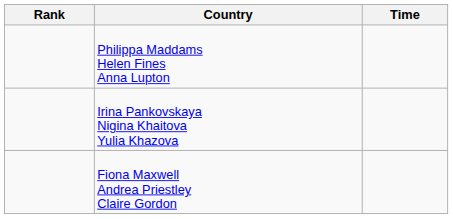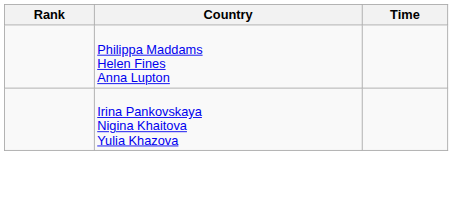 <table class="wikitable" width=80% style="font-size:90%; text-align:left;">
 <tr>
 <th>Rank</th>
 <th>Country</th>
 <th>Time</th>
 </tr>
 <tr>
 <td align="center"></td>
 <td><br><a href='#'>Philippa Maddams</a><br><a href='#'>Helen Fines</a><br><a href='#'>Anna Lupton</a></td>
 <td></td>
 </tr>
 <tr>
 <td align="center"></td>
 <td><br><a href='#'>Irina Pankovskaya</a><br><a href='#'>Nigina Khaitova</a><br><a href='#'>Yulia Khazova</a></td>
 <td></td>
 </tr>
-<tr>
-<td align="center"></td>
-<td><br><a href='#'>Fiona Maxwell</a><br><a href='#'>Andrea Priestley</a><br><a href='#'>Claire Gordon</a></td>
-<td></td>
-</tr>
 </table>
